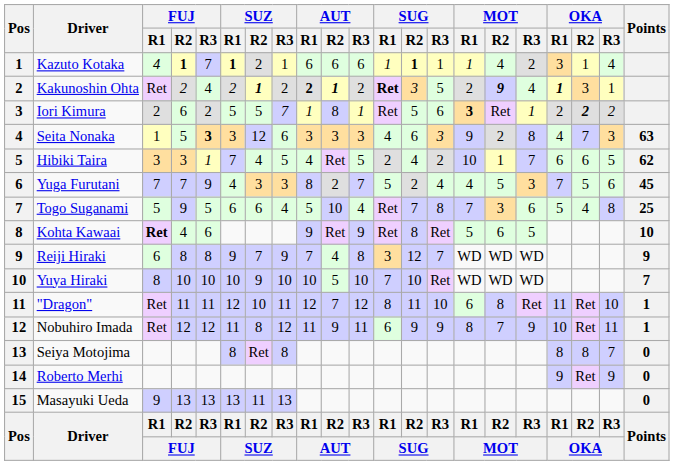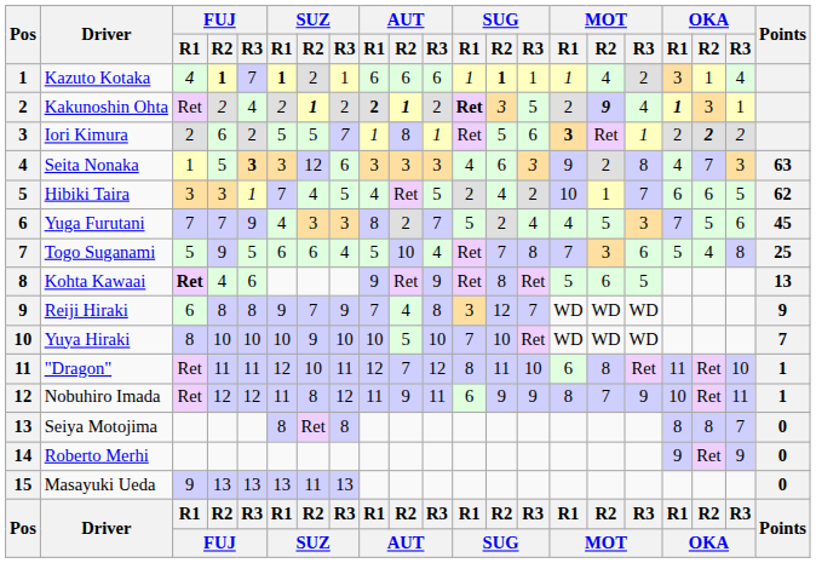 <table class="wikitable" style="font-size:85%; text-align:center">
 <tr>
 <th rowspan="2" valign="middle">Pos</th>
 <th rowspan="2" valign="middle">Driver</th>
 <th colspan="3"><a href='#'>FUJ</a></th>
 <th colspan="3"><a href='#'>SUZ</a></th>
 <th colspan="3"><a href='#'>AUT</a></th>
 <th colspan="3"><a href='#'>SUG</a></th>
 <th colspan="3"><a href='#'>MOT</a></th>
 <th colspan="3"><a href='#'>OKA</a></th>
 <th rowspan="2" valign="middle">Points</th>
 </tr>
 <tr>
 <th>R1</th>
 <th>R2</th>
 <th>R3</th>
 <th>R1</th>
 <th>R2</th>
 <th>R3</th>
 <th>R1</th>
 <th>R2</th>
 <th>R3</th>
 <th>R1</th>
 <th>R2</th>
 <th>R3</th>
 <th>R1</th>
 <th>R2</th>
 <th>R3</th>
 <th>R1</th>
 <th>R2</th>
 <th>R3</th>
 </tr>
 <tr>
 <th>1</th>
 <td align="left"> <a href='#'>Kazuto Kotaka</a></td>
 <td bgcolor="#DFFFDF"><em>4</em></td>
 <td bgcolor="#FFFFBF"><strong>1</strong></td>
 <td bgcolor="#CFCFFF">7</td>
 <td bgcolor="#FFFFBF"><strong>1</strong></td>
 <td bgcolor="#DFDFDF">2</td>
 <td bgcolor="#FFFFBF">1</td>
 <td bgcolor="#DFFFDF">6</td>
 <td bgcolor="#DFFFDF">6</td>
 <td bgcolor="#DFFFDF">6</td>
 <td bgcolor="#FFFFBF"><em>1</em></td>
 <td bgcolor="#FFFFBF"><strong>1</strong></td>
 <td bgcolor="#FFFFBF">1</td>
 <td bgcolor="#FFFFBF"><em>1</em></td>
 <td bgcolor="#DFFFDF">4</td>
 <td bgcolor="#DFDFDF">2</td>
 <td bgcolor="#FFDF9F">3</td>
 <td bgcolor="#FFFFBF">1</td>
 <td bgcolor="#DFFFDF">4</td>
 <th></th>
 </tr>
 <tr>
 <th>2</th>
 <td align="left" nowrap> <a href='#'>Kakunoshin Ohta</a></td>
 <td bgcolor="#EFCFFF">Ret</td>
 <td bgcolor="#DFDFDF"><em>2</em></td>
 <td bgcolor="#DFFFDF">4</td>
 <td bgcolor="#DFDFDF"><em>2</em></td>
 <td bgcolor="#FFFFBF"><strong><em>1</em></strong></td>
 <td bgcolor="#DFDFDF">2</td>
 <td bgcolor="#DFDFDF"><strong>2</strong></td>
 <td bgcolor="#FFFFBF"><strong><em>1</em></strong></td>
 <td bgcolor="#DFDFDF">2</td>
 <td bgcolor="#EFCFFF"><strong>Ret</strong></td>
 <td bgcolor="#FFDF9F"><em>3</em></td>
 <td bgcolor="#DFFFDF">5</td>
 <td bgcolor="#DFDFDF">2</td>
 <td bgcolor="#CFCFFF"><strong><em>9</em></strong></td>
 <td bgcolor="#DFFFDF">4</td>
 <td bgcolor="#FFFFBF"><strong><em>1</em></strong></td>
 <td bgcolor="#FFDF9F">3</td>
 <td bgcolor="#FFFFBF">1</td>
 <th></th>
 </tr>
 <tr>
 <th>3</th>
 <td align="left"> <a href='#'>Iori Kimura</a></td>
 <td bgcolor="#DFDFDF">2</td>
 <td bgcolor="#DFFFDF">6</td>
 <td bgcolor="#DFDFDF">2</td>
 <td bgcolor="#DFFFDF">5</td>
 <td bgcolor="#DFFFDF">5</td>
 <td bgcolor="#CFCFFF"><em>7</em></td>
 <td bgcolor="#FFFFBF"><em>1</em></td>
 <td bgcolor="#CFCFFF">8</td>
 <td bgcolor="#FFFFBF"><em>1</em></td>
 <td bgcolor="#EFCFFF">Ret</td>
 <td bgcolor="#DFFFDF">5</td>
 <td bgcolor="#DFFFDF">6</td>
 <td bgcolor="#FFDF9F"><strong>3</strong></td>
 <td bgcolor="#EFCFFF">Ret</td>
 <td bgcolor="#FFFFBF"><em>1</em></td>
 <td bgcolor="#DFDFDF">2</td>
 <td bgcolor="#DFDFDF"><strong><em>2</em></strong></td>
 <td bgcolor="#DFDFDF"><em>2</em></td>
 <th></th>
 </tr>
 <tr>
 <th>4</th>
 <td align="left"> <a href='#'>Seita Nonaka</a></td>
 <td bgcolor="#FFFFBF">1</td>
 <td bgcolor="#DFFFDF">5</td>
 <td bgcolor="#FFDF9F"><strong>3</strong></td>
 <td bgcolor="#FFDF9F">3</td>
 <td bgcolor="#CFCFFF">12</td>
 <td bgcolor="#DFFFDF">6</td>
 <td bgcolor="#FFDF9F">3</td>
 <td bgcolor="#FFDF9F">3</td>
 <td bgcolor="#FFDF9F">3</td>
 <td bgcolor="#DFFFDF">4</td>
 <td bgcolor="#DFFFDF">6</td>
 <td bgcolor="#FFDF9F"><em>3</em></td>
 <td bgcolor="#CFCFFF">9</td>
 <td bgcolor="#DFDFDF">2</td>
 <td bgcolor="#CFCFFF">8</td>
 <td bgcolor="#DFFFDF">4</td>
 <td bgcolor="#CFCFFF">7</td>
 <td bgcolor="#FFDF9F">3</td>
 <th>63</th>
 </tr>
 <tr>
 <th>5</th>
 <td align="left"> <a href='#'>Hibiki Taira</a></td>
 <td bgcolor="#FFDF9F">3</td>
 <td bgcolor="#FFDF9F">3</td>
 <td bgcolor="#FFFFBF"><em>1</em></td>
 <td bgcolor="#CFCFFF">7</td>
 <td bgcolor="#DFFFDF">4</td>
 <td bgcolor="#DFFFDF">5</td>
 <td bgcolor="#DFFFDF">4</td>
 <td bgcolor="#EFCFFF">Ret</td>
 <td bgcolor="#DFFFDF">5</td>
 <td bgcolor="#DFDFDF">2</td>
 <td bgcolor="#DFFFDF">4</td>
 <td bgcolor="#DFDFDF">2</td>
 <td bgcolor="#CFCFFF">10</td>
 <td bgcolor="#FFFFBF">1</td>
 <td bgcolor="#CFCFFF">7</td>
 <td bgcolor="#DFFFDF">6</td>
 <td bgcolor="#DFFFDF">6</td>
 <td bgcolor="#DFFFDF">5</td>
 <th>62</th>
 </tr>
 <tr>
 <th>6</th>
 <td align="left"> <a href='#'>Yuga Furutani</a></td>
 <td bgcolor="#CFCFFF">7</td>
 <td bgcolor="#CFCFFF">7</td>
 <td bgcolor="#CFCFFF">9</td>
 <td bgcolor="#DFFFDF">4</td>
 <td bgcolor="#FFDF9F">3</td>
 <td bgcolor="#FFDF9F">3</td>
 <td bgcolor="#CFCFFF">8</td>
 <td bgcolor="#DFDFDF">2</td>
 <td bgcolor="#CFCFFF">7</td>
 <td bgcolor="#DFFFDF">5</td>
 <td bgcolor="#DFDFDF">2</td>
 <td bgcolor="#DFFFDF">4</td>
 <td bgcolor="#DFFFDF">4</td>
 <td bgcolor="#DFFFDF">5</td>
 <td bgcolor="#FFDF9F">3</td>
 <td bgcolor="#CFCFFF">7</td>
 <td bgcolor="#DFFFDF">5</td>
 <td bgcolor="#DFFFDF">6</td>
 <th>45</th>
 </tr>
 <tr>
 <th>7</th>
 <td align="left"> <a href='#'>Togo Suganami</a></td>
 <td bgcolor="#DFFFDF">5</td>
 <td bgcolor="#CFCFFF">9</td>
 <td bgcolor="#DFFFDF">5</td>
 <td bgcolor="#DFFFDF">6</td>
 <td bgcolor="#DFFFDF">6</td>
 <td bgcolor="#DFFFDF">4</td>
 <td bgcolor="#DFFFDF">5</td>
 <td bgcolor="#CFCFFF">10</td>
 <td bgcolor="#DFFFDF">4</td>
 <td bgcolor="#EFCFFF">Ret</td>
 <td bgcolor="#CFCFFF">7</td>
 <td bgcolor="#CFCFFF">8</td>
 <td bgcolor="#CFCFFF">7</td>
 <td bgcolor="#FFDF9F">3</td>
 <td bgcolor="#DFFFDF">6</td>
 <td bgcolor="#DFFFDF">5</td>
 <td bgcolor="#DFFFDF">4</td>
 <td bgcolor="#CFCFFF">8</td>
 <th>25</th>
 </tr>
 <tr>
 <th>8</th>
 <td align="left"> <a href='#'>Kohta Kawaai</a></td>
 <td bgcolor="#EFCFFF"><strong>Ret</strong></td>
 <td bgcolor="#DFFFDF">4</td>
 <td bgcolor="#DFFFDF">6</td>
 <td></td>
 <td></td>
 <td></td>
 <td bgcolor="#CFCFFF">9</td>
 <td bgcolor="#EFCFFF">Ret</td>
 <td bgcolor="#CFCFFF">9</td>
 <td bgcolor="#EFCFFF">Ret</td>
 <td bgcolor="#CFCFFF">8</td>
 <td bgcolor="#EFCFFF">Ret</td>
 <td bgcolor="#DFFFDF">5</td>
 <td bgcolor="#DFFFDF">6</td>
 <td bgcolor="#DFFFDF">5</td>
 <td></td>
 <td></td>
 <td></td>
-<th>10</th>
+<th>13</th>
 </tr>
 <tr>
 <th>9</th>
 <td align="left"> <a href='#'>Reiji Hiraki</a></td>
 <td bgcolor="#DFFFDF">6</td>
 <td bgcolor="#CFCFFF">8</td>
 <td bgcolor="#CFCFFF">8</td>
 <td bgcolor="#CFCFFF">9</td>
 <td bgcolor="#CFCFFF">7</td>
 <td bgcolor="#CFCFFF">9</td>
 <td bgcolor="#CFCFFF">7</td>
 <td bgcolor="#DFFFDF">4</td>
 <td bgcolor="#CFCFFF">8</td>
 <td bgcolor="#FFDF9F">3</td>
 <td bgcolor="#CFCFFF">12</td>
 <td bgcolor="#CFCFFF">7</td>
 <td>WD</td>
 <td>WD</td>
 <td>WD</td>
 <td></td>
 <td></td>
 <td></td>
 <th>9</th>
 </tr>
 <tr>
 <th>10</th>
 <td align="left"> <a href='#'>Yuya Hiraki</a></td>
 <td bgcolor="#CFCFFF">8</td>
 <td bgcolor="#CFCFFF">10</td>
 <td bgcolor="#CFCFFF">10</td>
 <td bgcolor="#CFCFFF">10</td>
 <td bgcolor="#CFCFFF">9</td>
 <td bgcolor="#CFCFFF">10</td>
 <td bgcolor="#CFCFFF">10</td>
 <td bgcolor="#DFFFDF">5</td>
 <td bgcolor="#CFCFFF">10</td>
 <td bgcolor="#CFCFFF">7</td>
 <td bgcolor="#CFCFFF">10</td>
 <td bgcolor="#EFCFFF">Ret</td>
 <td>WD</td>
 <td>WD</td>
 <td>WD</td>
 <td></td>
 <td></td>
 <td></td>
 <th>7</th>
 </tr>
 <tr>
 <th>11</th>
 <td align="left"> <a href='#'>"Dragon"</a></td>
 <td bgcolor="#EFCFFF">Ret</td>
 <td bgcolor="#CFCFFF">11</td>
 <td bgcolor="#CFCFFF">11</td>
 <td bgcolor="#CFCFFF">12</td>
 <td bgcolor="#CFCFFF">10</td>
 <td bgcolor="#CFCFFF">11</td>
 <td bgcolor="#CFCFFF">12</td>
 <td bgcolor="#CFCFFF">7</td>
 <td bgcolor="#CFCFFF">12</td>
 <td bgcolor="#CFCFFF">8</td>
 <td bgcolor="#CFCFFF">11</td>
 <td bgcolor="#CFCFFF">10</td>
 <td bgcolor="#DFFFDF">6</td>
 <td bgcolor="#CFCFFF">8</td>
 <td bgcolor="#EFCFFF">Ret</td>
 <td bgcolor="#CFCFFF">11</td>
 <td bgcolor="#EFCFFF">Ret</td>
 <td bgcolor="#CFCFFF">10</td>
 <th>1</th>
 </tr>
 <tr>
 <th>12</th>
 <td align="left"> Nobuhiro Imada</td>
 <td bgcolor="#EFCFFF">Ret</td>
 <td bgcolor="#CFCFFF">12</td>
 <td bgcolor="#CFCFFF">12</td>
 <td bgcolor="#CFCFFF">11</td>
 <td bgcolor="#CFCFFF">8</td>
 <td bgcolor="#CFCFFF">12</td>
 <td bgcolor="#CFCFFF">11</td>
 <td bgcolor="#CFCFFF">9</td>
 <td bgcolor="#CFCFFF">11</td>
 <td bgcolor="#DFFFDF">6</td>
 <td bgcolor="#CFCFFF">9</td>
 <td bgcolor="#CFCFFF">9</td>
 <td bgcolor="#CFCFFF">8</td>
 <td bgcolor="#CFCFFF">7</td>
 <td bgcolor="#CFCFFF">9</td>
 <td bgcolor="#CFCFFF">10</td>
 <td bgcolor="#EFCFFF">Ret</td>
 <td bgcolor="#CFCFFF">11</td>
 <th>1</th>
 </tr>
 <tr>
 <th>13</th>
 <td align="left"> Seiya Motojima</td>
 <td></td>
 <td></td>
 <td></td>
 <td bgcolor="#CFCFFF">8</td>
 <td bgcolor="#EFCFFF">Ret</td>
 <td bgcolor="#CFCFFF">8</td>
 <td></td>
 <td></td>
 <td></td>
 <td></td>
 <td></td>
 <td></td>
 <td></td>
 <td></td>
 <td></td>
 <td bgcolor="#CFCFFF">8</td>
 <td bgcolor="#CFCFFF">8</td>
 <td bgcolor="#CFCFFF">7</td>
 <th>0</th>
 </tr>
 <tr>
 <th>14</th>
 <td align="left"> <a href='#'>Roberto Merhi</a></td>
 <td></td>
 <td></td>
 <td></td>
 <td></td>
 <td></td>
 <td></td>
 <td></td>
 <td></td>
 <td></td>
 <td></td>
 <td></td>
 <td></td>
 <td></td>
 <td></td>
 <td></td>
 <td bgcolor="#CFCFFF">9</td>
 <td bgcolor="#EFCFFF">Ret</td>
 <td bgcolor="#CFCFFF">9</td>
 <th>0</th>
 </tr>
 <tr>
 <th>15</th>
 <td align="left"> Masayuki Ueda</td>
 <td bgcolor="#CFCFFF">9</td>
 <td bgcolor="#CFCFFF">13</td>
 <td bgcolor="#CFCFFF">13</td>
 <td bgcolor="#CFCFFF">13</td>
 <td bgcolor="#CFCFFF">11</td>
 <td bgcolor="#CFCFFF">13</td>
 <td></td>
 <td></td>
 <td></td>
 <td></td>
 <td></td>
 <td></td>
 <td></td>
 <td></td>
 <td></td>
 <td></td>
 <td></td>
 <td></td>
 <th>0</th>
 </tr>
 <tr>
 <th rowspan="2">Pos</th>
 <th rowspan="2">Driver</th>
 <th>R1</th>
 <th>R2</th>
 <th>R3</th>
 <th>R1</th>
 <th>R2</th>
 <th>R3</th>
 <th>R1</th>
 <th>R2</th>
 <th>R3</th>
 <th>R1</th>
 <th>R2</th>
 <th>R3</th>
 <th>R1</th>
 <th>R2</th>
 <th>R3</th>
 <th>R1</th>
 <th>R2</th>
 <th>R3</th>
 <th rowspan="2">Points</th>
 </tr>
 <tr>
 <th colspan="3"><a href='#'>FUJ</a></th>
 <th colspan="3"><a href='#'>SUZ</a></th>
 <th colspan="3"><a href='#'>AUT</a></th>
 <th colspan="3"><a href='#'>SUG</a></th>
 <th colspan="3"><a href='#'>MOT</a></th>
 <th colspan="3"><a href='#'>OKA</a></th>
 </tr>
 </table>
